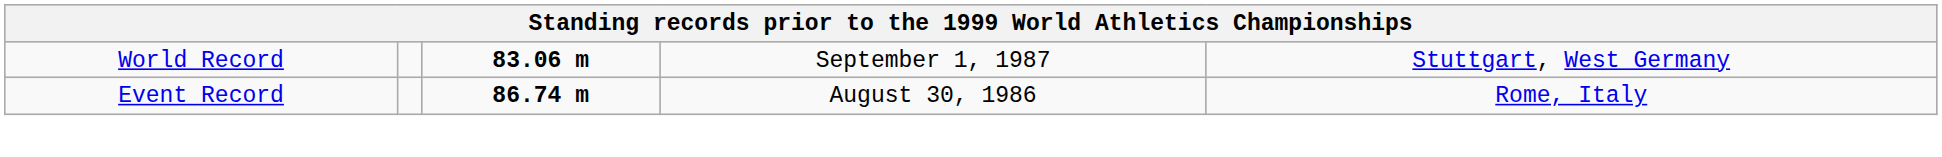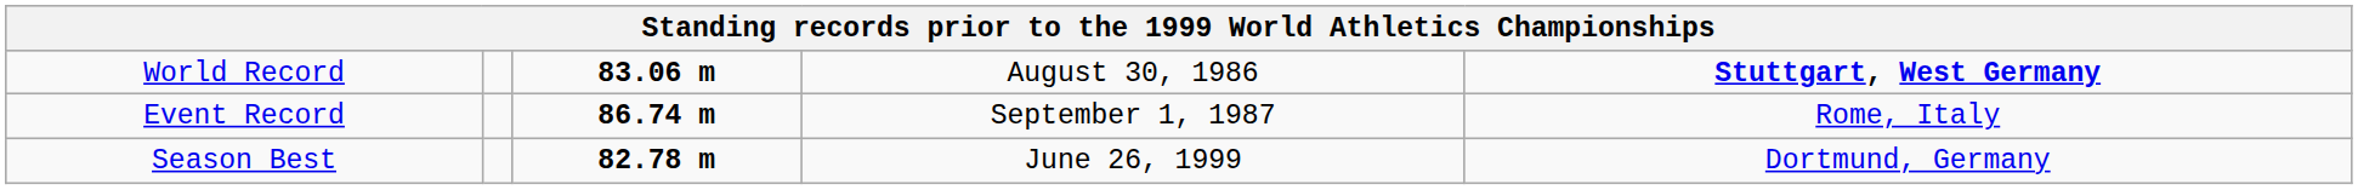 <table class="wikitable" style=" text-align:center; font-size:110%;" width="95%">
 <tr>
 <th colspan="5">Standing records prior to the 1999 World Athletics Championships</th>
 </tr>
 <tr>
 <td><a href='#'>World Record</a></td>
 <td></td>
 <td><strong>83.06 m </strong></td>
-<td>September 1, 1987</td>
-<td> <a href='#'>Stuttgart</a>, <a href='#'>West Germany</a></td>
+<td>August 30, 1986</td>
+<td><strong> <a href='#'>Stuttgart</a>, <a href='#'>West Germany</a></strong></td>
 </tr>
 <tr>
 <td><a href='#'>Event Record</a></td>
 <td></td>
 <td><strong>86.74 m </strong></td>
-<td>August 30, 1986</td>
+<td>September 1, 1987</td>
 <td> <a href='#'>Rome, Italy</a></td>
 </tr>
+<tr>
+<td><a href='#'>Season Best</a></td>
+<td></td>
+<td><strong>82.78 m </strong></td>
+<td>June 26, 1999</td>
+<td> <a href='#'>Dortmund, Germany</a></td>
+</tr>
 </table>
